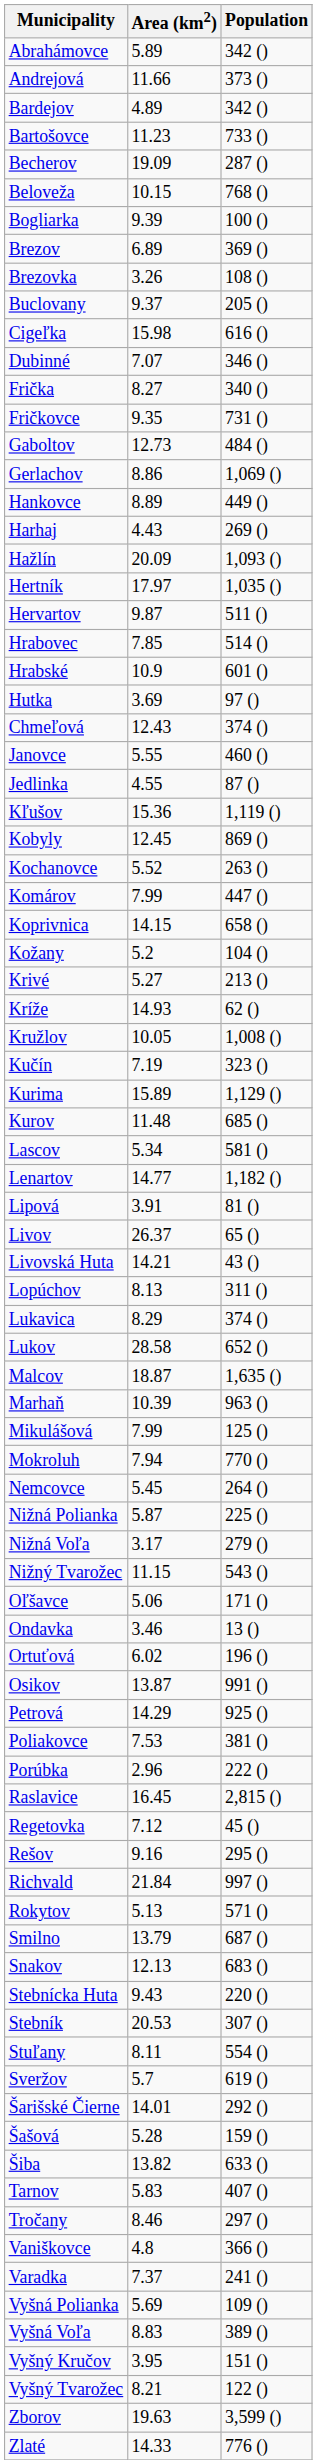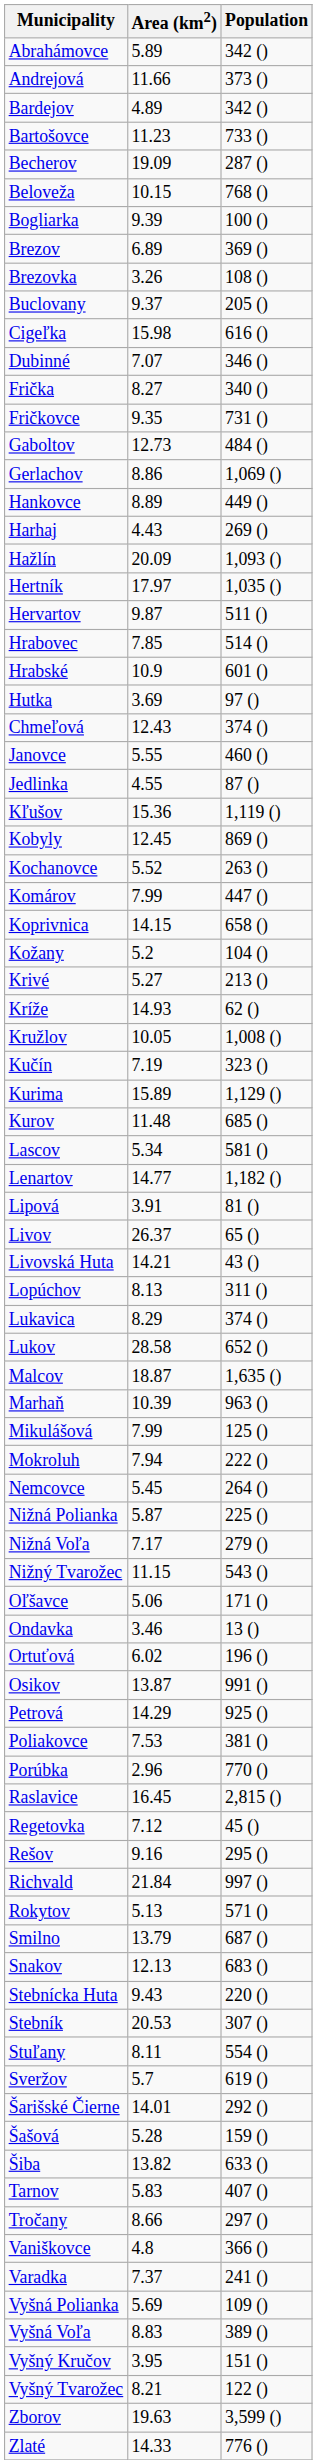 <table class="wikitable sortable">
 <tr>
 <th>Municipality</th>
 <th>Area (km<sup>2</sup>)</th>
 <th>Population</th>
 </tr>
 <tr>
 <td><a href='#'>Abrahámovce</a></td>
 <td>5.89</td>
 <td>342 ()</td>
 </tr>
 <tr>
 <td><a href='#'>Andrejová</a></td>
 <td>11.66</td>
 <td>373 ()</td>
 </tr>
 <tr>
 <td><a href='#'>Bardejov</a></td>
 <td>4.89</td>
 <td>342 ()</td>
 </tr>
 <tr>
 <td><a href='#'>Bartošovce</a></td>
 <td>11.23</td>
 <td>733 ()</td>
 </tr>
 <tr>
 <td><a href='#'>Becherov</a></td>
 <td>19.09</td>
 <td>287 ()</td>
 </tr>
 <tr>
 <td><a href='#'>Beloveža</a></td>
 <td>10.15</td>
 <td>768 ()</td>
 </tr>
 <tr>
 <td><a href='#'>Bogliarka</a></td>
 <td>9.39</td>
 <td>100 ()</td>
 </tr>
 <tr>
 <td><a href='#'>Brezov</a></td>
 <td>6.89</td>
 <td>369 ()</td>
 </tr>
 <tr>
 <td><a href='#'>Brezovka</a></td>
 <td>3.26</td>
 <td>108 ()</td>
 </tr>
 <tr>
 <td><a href='#'>Buclovany</a></td>
 <td>9.37</td>
 <td>205 ()</td>
 </tr>
 <tr>
 <td><a href='#'>Cigeľka</a></td>
 <td>15.98</td>
 <td>616 ()</td>
 </tr>
 <tr>
 <td><a href='#'>Dubinné</a></td>
 <td>7.07</td>
 <td>346 ()</td>
 </tr>
 <tr>
 <td><a href='#'>Frička</a></td>
 <td>8.27</td>
 <td>340 ()</td>
 </tr>
 <tr>
 <td><a href='#'>Fričkovce</a></td>
 <td>9.35</td>
 <td>731 ()</td>
 </tr>
 <tr>
 <td><a href='#'>Gaboltov</a></td>
 <td>12.73</td>
 <td>484 ()</td>
 </tr>
 <tr>
 <td><a href='#'>Gerlachov</a></td>
 <td>8.86</td>
 <td>1,069 ()</td>
 </tr>
 <tr>
 <td><a href='#'>Hankovce</a></td>
 <td>8.89</td>
 <td>449 ()</td>
 </tr>
 <tr>
 <td><a href='#'>Harhaj</a></td>
 <td>4.43</td>
 <td>269 ()</td>
 </tr>
 <tr>
 <td><a href='#'>Hažlín</a></td>
 <td>20.09</td>
 <td>1,093 ()</td>
 </tr>
 <tr>
 <td><a href='#'>Hertník</a></td>
 <td>17.97</td>
 <td>1,035 ()</td>
 </tr>
 <tr>
 <td><a href='#'>Hervartov</a></td>
 <td>9.87</td>
 <td>511 ()</td>
 </tr>
 <tr>
 <td><a href='#'>Hrabovec</a></td>
 <td>7.85</td>
 <td>514 ()</td>
 </tr>
 <tr>
 <td><a href='#'>Hrabské</a></td>
 <td>10.9</td>
 <td>601 ()</td>
 </tr>
 <tr>
 <td><a href='#'>Hutka</a></td>
 <td>3.69</td>
 <td>97 ()</td>
 </tr>
 <tr>
 <td><a href='#'>Chmeľová</a></td>
 <td>12.43</td>
 <td>374 ()</td>
 </tr>
 <tr>
 <td><a href='#'>Janovce</a></td>
 <td>5.55</td>
 <td>460 ()</td>
 </tr>
 <tr>
 <td><a href='#'>Jedlinka</a></td>
 <td>4.55</td>
 <td>87 ()</td>
 </tr>
 <tr>
 <td><a href='#'>Kľušov</a></td>
 <td>15.36</td>
 <td>1,119 ()</td>
 </tr>
 <tr>
 <td><a href='#'>Kobyly</a></td>
 <td>12.45</td>
 <td>869 ()</td>
 </tr>
 <tr>
 <td><a href='#'>Kochanovce</a></td>
 <td>5.52</td>
 <td>263 ()</td>
 </tr>
 <tr>
 <td><a href='#'>Komárov</a></td>
 <td>7.99</td>
 <td>447 ()</td>
 </tr>
 <tr>
 <td><a href='#'>Koprivnica</a></td>
 <td>14.15</td>
 <td>658 ()</td>
 </tr>
 <tr>
 <td><a href='#'>Kožany</a></td>
 <td>5.2</td>
 <td>104 ()</td>
 </tr>
 <tr>
 <td><a href='#'>Krivé</a></td>
 <td>5.27</td>
 <td>213 ()</td>
 </tr>
 <tr>
 <td><a href='#'>Kríže</a></td>
 <td>14.93</td>
 <td>62 ()</td>
 </tr>
 <tr>
 <td><a href='#'>Kružlov</a></td>
 <td>10.05</td>
 <td>1,008 ()</td>
 </tr>
 <tr>
 <td><a href='#'>Kučín</a></td>
 <td>7.19</td>
 <td>323 ()</td>
 </tr>
 <tr>
 <td><a href='#'>Kurima</a></td>
 <td>15.89</td>
 <td>1,129 ()</td>
 </tr>
 <tr>
 <td><a href='#'>Kurov</a></td>
 <td>11.48</td>
 <td>685 ()</td>
 </tr>
 <tr>
 <td><a href='#'>Lascov</a></td>
 <td>5.34</td>
 <td>581 ()</td>
 </tr>
 <tr>
 <td><a href='#'>Lenartov</a></td>
 <td>14.77</td>
 <td>1,182 ()</td>
 </tr>
 <tr>
 <td><a href='#'>Lipová</a></td>
 <td>3.91</td>
 <td>81 ()</td>
 </tr>
 <tr>
 <td><a href='#'>Livov</a></td>
 <td>26.37</td>
 <td>65 ()</td>
 </tr>
 <tr>
 <td><a href='#'>Livovská Huta</a></td>
 <td>14.21</td>
 <td>43 ()</td>
 </tr>
 <tr>
 <td><a href='#'>Lopúchov</a></td>
 <td>8.13</td>
 <td>311 ()</td>
 </tr>
 <tr>
 <td><a href='#'>Lukavica</a></td>
 <td>8.29</td>
 <td>374 ()</td>
 </tr>
 <tr>
 <td><a href='#'>Lukov</a></td>
 <td>28.58</td>
 <td>652 ()</td>
 </tr>
 <tr>
 <td><a href='#'>Malcov</a></td>
 <td>18.87</td>
 <td>1,635 ()</td>
 </tr>
 <tr>
 <td><a href='#'>Marhaň</a></td>
 <td>10.39</td>
 <td>963 ()</td>
 </tr>
 <tr>
 <td><a href='#'>Mikulášová</a></td>
 <td>7.99</td>
 <td>125 ()</td>
 </tr>
 <tr>
 <td><a href='#'>Mokroluh</a></td>
 <td>7.94</td>
-<td>770 ()</td>
+<td>222 ()</td>
 </tr>
 <tr>
 <td><a href='#'>Nemcovce</a></td>
 <td>5.45</td>
 <td>264 ()</td>
 </tr>
 <tr>
 <td><a href='#'>Nižná Polianka</a></td>
 <td>5.87</td>
 <td>225 ()</td>
 </tr>
 <tr>
 <td><a href='#'>Nižná Voľa</a></td>
-<td>3.17</td>
+<td>7.17</td>
 <td>279 ()</td>
 </tr>
 <tr>
 <td><a href='#'>Nižný Tvarožec</a></td>
 <td>11.15</td>
 <td>543 ()</td>
 </tr>
 <tr>
 <td><a href='#'>Oľšavce</a></td>
 <td>5.06</td>
 <td>171 ()</td>
 </tr>
 <tr>
 <td><a href='#'>Ondavka</a></td>
 <td>3.46</td>
 <td>13 ()</td>
 </tr>
 <tr>
 <td><a href='#'>Ortuťová</a></td>
 <td>6.02</td>
 <td>196 ()</td>
 </tr>
 <tr>
 <td><a href='#'>Osikov</a></td>
 <td>13.87</td>
 <td>991 ()</td>
 </tr>
 <tr>
 <td><a href='#'>Petrová</a></td>
 <td>14.29</td>
 <td>925 ()</td>
 </tr>
 <tr>
 <td><a href='#'>Poliakovce</a></td>
 <td>7.53</td>
 <td>381 ()</td>
 </tr>
 <tr>
 <td><a href='#'>Porúbka</a></td>
 <td>2.96</td>
-<td>222 ()</td>
+<td>770 ()</td>
 </tr>
 <tr>
 <td><a href='#'>Raslavice</a></td>
 <td>16.45</td>
 <td>2,815 ()</td>
 </tr>
 <tr>
 <td><a href='#'>Regetovka</a></td>
 <td>7.12</td>
 <td>45 ()</td>
 </tr>
 <tr>
 <td><a href='#'>Rešov</a></td>
 <td>9.16</td>
 <td>295 ()</td>
 </tr>
 <tr>
 <td><a href='#'>Richvald</a></td>
 <td>21.84</td>
 <td>997 ()</td>
 </tr>
 <tr>
 <td><a href='#'>Rokytov</a></td>
 <td>5.13</td>
 <td>571 ()</td>
 </tr>
 <tr>
 <td><a href='#'>Smilno</a></td>
 <td>13.79</td>
 <td>687 ()</td>
 </tr>
 <tr>
 <td><a href='#'>Snakov</a></td>
 <td>12.13</td>
 <td>683 ()</td>
 </tr>
 <tr>
 <td><a href='#'>Stebnícka Huta</a></td>
 <td>9.43</td>
 <td>220 ()</td>
 </tr>
 <tr>
 <td><a href='#'>Stebník</a></td>
 <td>20.53</td>
 <td>307 ()</td>
 </tr>
 <tr>
 <td><a href='#'>Stuľany</a></td>
 <td>8.11</td>
 <td>554 ()</td>
 </tr>
 <tr>
 <td><a href='#'>Sveržov</a></td>
 <td>5.7</td>
 <td>619 ()</td>
 </tr>
 <tr>
 <td><a href='#'>Šarišské Čierne</a></td>
 <td>14.01</td>
 <td>292 ()</td>
 </tr>
 <tr>
 <td><a href='#'>Šašová</a></td>
 <td>5.28</td>
 <td>159 ()</td>
 </tr>
 <tr>
 <td><a href='#'>Šiba</a></td>
 <td>13.82</td>
 <td>633 ()</td>
 </tr>
 <tr>
 <td><a href='#'>Tarnov</a></td>
 <td>5.83</td>
 <td>407 ()</td>
 </tr>
 <tr>
 <td><a href='#'>Tročany</a></td>
-<td>8.46</td>
+<td>8.66</td>
 <td>297 ()</td>
 </tr>
 <tr>
 <td><a href='#'>Vaniškovce</a></td>
 <td>4.8</td>
 <td>366 ()</td>
 </tr>
 <tr>
 <td><a href='#'>Varadka</a></td>
 <td>7.37</td>
 <td>241 ()</td>
 </tr>
 <tr>
 <td><a href='#'>Vyšná Polianka</a></td>
 <td>5.69</td>
 <td>109 ()</td>
 </tr>
 <tr>
 <td><a href='#'>Vyšná Voľa</a></td>
 <td>8.83</td>
 <td>389 ()</td>
 </tr>
 <tr>
 <td><a href='#'>Vyšný Kručov</a></td>
 <td>3.95</td>
 <td>151 ()</td>
 </tr>
 <tr>
 <td><a href='#'>Vyšný Tvarožec</a></td>
 <td>8.21</td>
 <td>122 ()</td>
 </tr>
 <tr>
 <td><a href='#'>Zborov</a></td>
 <td>19.63</td>
 <td>3,599 ()</td>
 </tr>
 <tr>
 <td><a href='#'>Zlaté</a></td>
 <td>14.33</td>
 <td>776 ()</td>
 </tr>
 </table>
